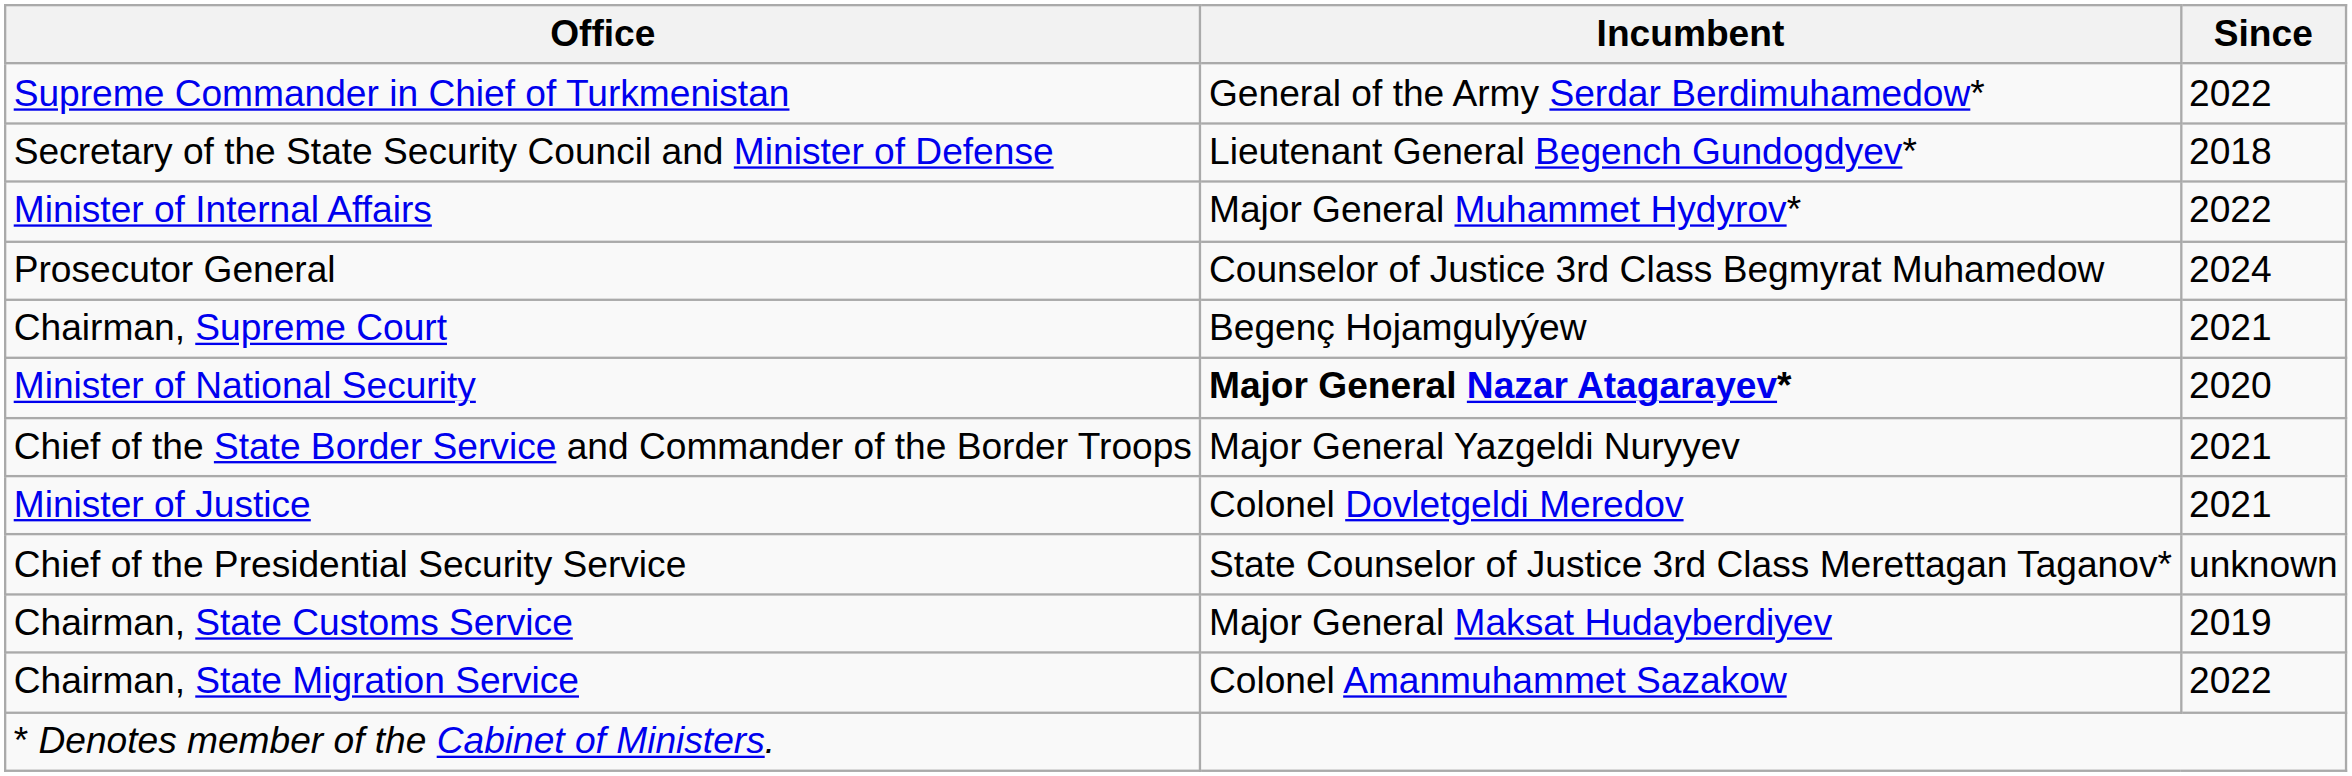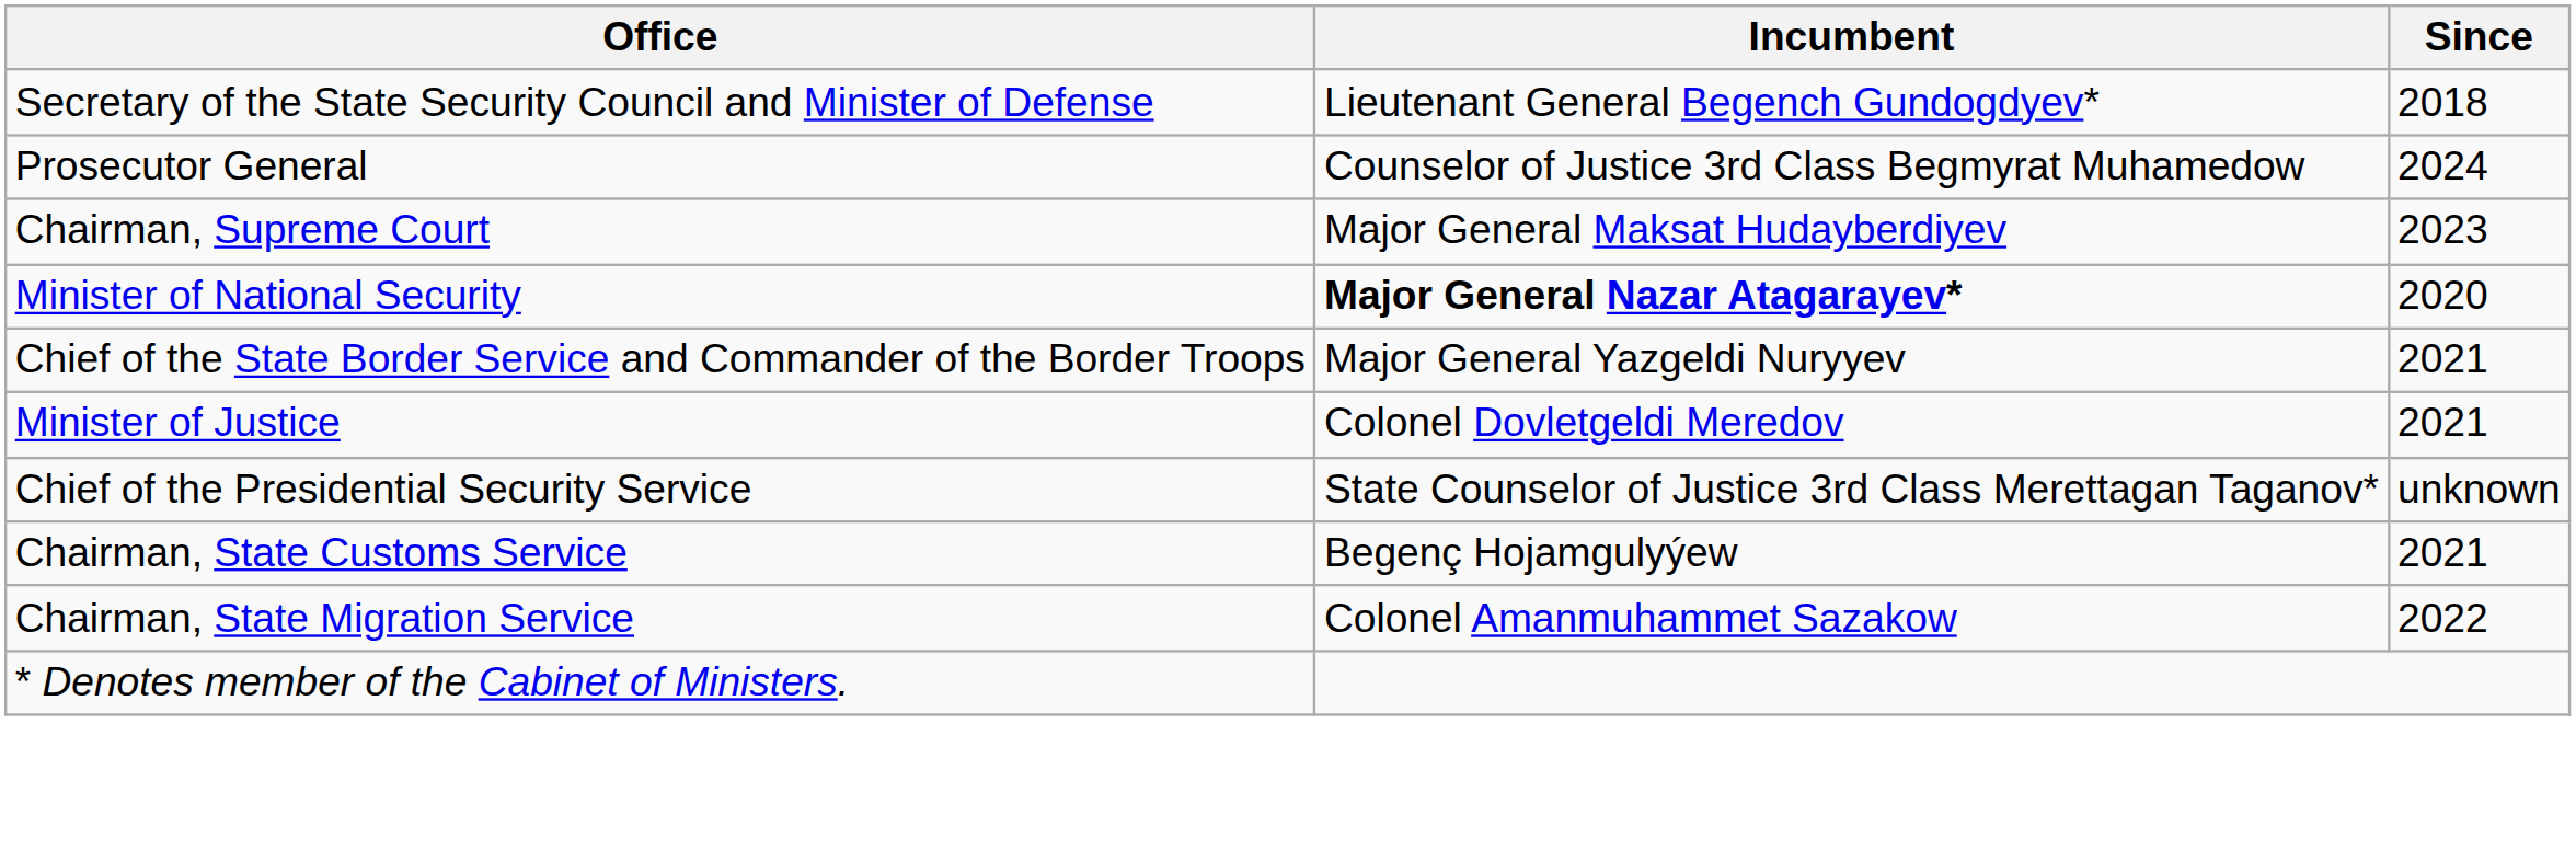 <table class="wikitable">
 <tr>
 <th>Office</th>
 <th>Incumbent</th>
 <th>Since</th>
 </tr>
 <tr>
-<td><a href='#'>Supreme Commander in Chief of Turkmenistan</a></td>
-<td>General of the Army <a href='#'>Serdar Berdimuhamedow</a>*</td>
-<td>2022</td>
-</tr>
-<tr>
 <td>Secretary of the State Security Council and <a href='#'>Minister of Defense</a></td>
 <td>Lieutenant General <a href='#'>Begench Gundogdyev</a>*</td>
 <td>2018</td>
-</tr>
-<tr>
-<td><a href='#'>Minister of Internal Affairs</a></td>
-<td>Major General <a href='#'>Muhammet Hydyrov</a>*</td>
-<td>2022</td>
 </tr>
 <tr>
 <td>Prosecutor General</td>
 <td>Counselor of Justice 3rd Class Begmyrat Muhamedow</td>
 <td>2024</td>
 </tr>
 <tr>
 <td>Chairman, <a href='#'>Supreme Court</a></td>
-<td>Begenç Hojamgulyýew</td>
-<td>2021</td>
+<td>Major General <a href='#'>Maksat Hudayberdiyev</a></td>
+<td>2023</td>
 </tr>
 <tr>
 <td><a href='#'>Minister of National Security</a></td>
 <td><strong>Major General <a href='#'>Nazar Atagarayev</a>*</strong></td>
 <td>2020</td>
 </tr>
 <tr>
 <td>Chief of the <a href='#'>State Border Service</a> and Commander of the Border Troops</td>
 <td>Major General Yazgeldi Nuryyev</td>
 <td>2021</td>
 </tr>
 <tr>
 <td><a href='#'>Minister of Justice</a></td>
 <td>Colonel <a href='#'>Dovletgeldi Meredov</a></td>
 <td>2021</td>
 </tr>
 <tr>
 <td>Chief of the Presidential Security Service</td>
 <td>State Counselor of Justice 3rd Class Merettagan Taganov*</td>
 <td>unknown</td>
 </tr>
 <tr>
 <td>Chairman, <a href='#'>State Customs Service</a></td>
-<td>Major General <a href='#'>Maksat Hudayberdiyev</a></td>
-<td>2019</td>
+<td>Begenç Hojamgulyýew</td>
+<td>2021</td>
 </tr>
 <tr>
 <td>Chairman, <a href='#'>State Migration Service</a></td>
 <td>Colonel <a href='#'>Amanmuhammet Sazakow</a></td>
 <td>2022</td>
 </tr>
 <tr>
 <td>* <em>Denotes member of the <a href='#'>Cabinet of Ministers</a>.</em></td>
 </tr>
 </table>
